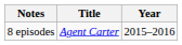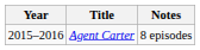 <table class="wikitable">
 <tr>
+<th>Year</th>
+<th>Title</th>
 <th>Notes</th>
-<th>Title</th>
-<th>Year</th>
 </tr>
 <tr>
+<td>2015–2016</td>
+<td><em><a href='#'>Agent Carter</a></em></td>
 <td>8 episodes</td>
-<td><em><a href='#'>Agent Carter</a></em></td>
-<td>2015–2016</td>
 </tr>
 </table>
